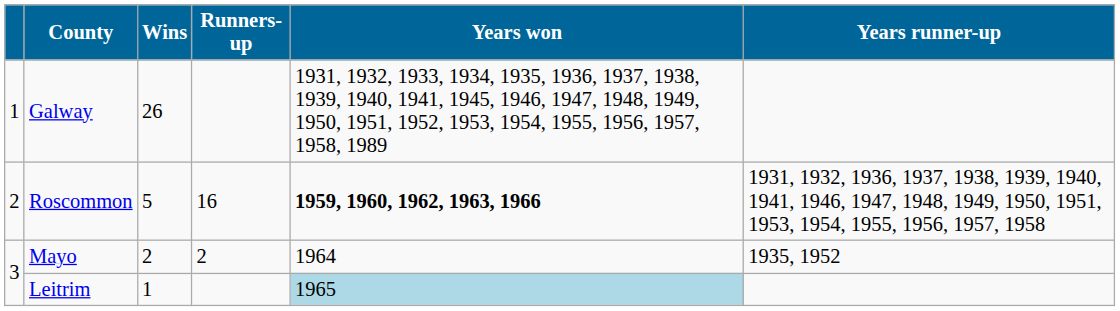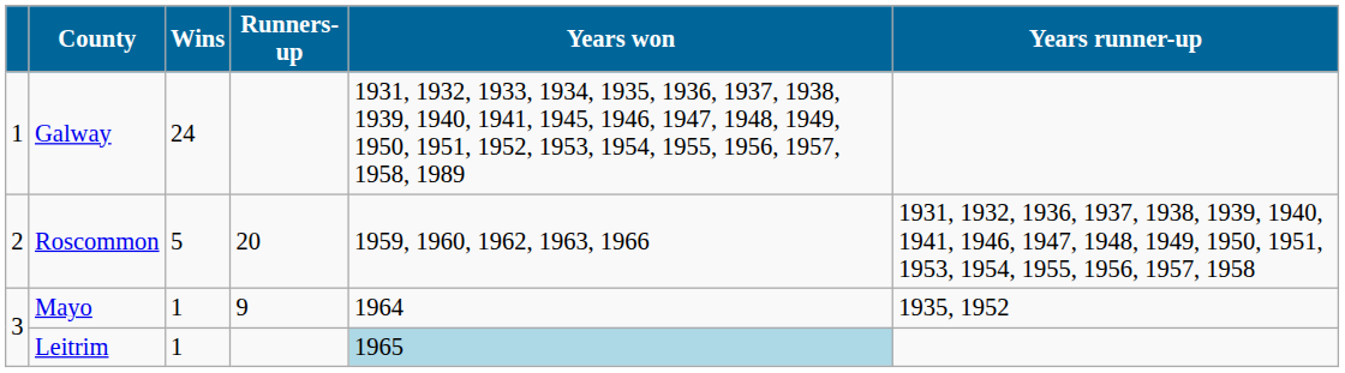 <table class="wikitable">
 <tr>
 <th style="background:#069; color:white;"></th>
 <th style="background:#069; color:white;">County</th>
 <th style="background:#069; color:white;">Wins</th>
 <th style="background:#069; color:white;">Runners-up</th>
 <th style="background:#069; color:white;">Years won</th>
 <th style="background:#069; color:white;">Years runner-up</th>
 </tr>
 <tr>
 <td>1</td>
 <td><a href='#'>Galway</a></td>
-<td>26</td>
+<td>24</td>
 <td></td>
 <td>1931, 1932, 1933, 1934, 1935, 1936, 1937, 1938, 1939, 1940, 1941, 1945, 1946, 1947, 1948, 1949, 1950, 1951, 1952, 1953, 1954, 1955, 1956, 1957, 1958, 1989</td>
 <td></td>
 </tr>
 <tr>
 <td>2</td>
 <td><a href='#'>Roscommon</a></td>
 <td>5</td>
-<td>16</td>
-<td><strong>1959, 1960, 1962, 1963, 1966</strong></td>
+<td>20</td>
+<td>1959, 1960, 1962, 1963, 1966</td>
 <td>1931, 1932, 1936, 1937, 1938, 1939, 1940, 1941, 1946, 1947, 1948, 1949, 1950, 1951, 1953, 1954, 1955, 1956, 1957, 1958</td>
 </tr>
 <tr>
 <td rowspan=2>3</td>
 <td><a href='#'>Mayo</a></td>
-<td>2</td>
-<td>2</td>
+<td>1</td>
+<td>9</td>
 <td>1964</td>
 <td>1935, 1952</td>
 </tr>
 <tr>
 <td><a href='#'>Leitrim</a></td>
 <td>1</td>
 <td></td>
 <td style="background: lightblue;">1965</td>
 <td></td>
 </tr>
 </table>
